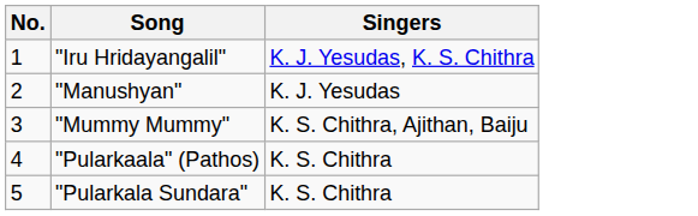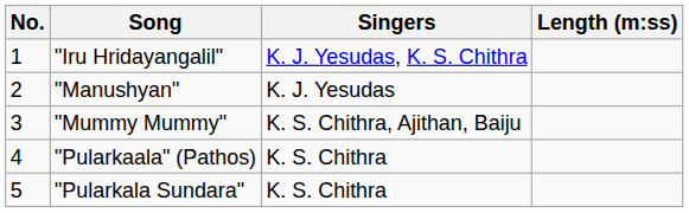 <table class="wikitable" style="font-size:95%;">
 <tr>
 <th>No.</th>
 <th>Song</th>
 <th>Singers</th>
+<th>Length (m:ss)</th>
 </tr>
 <tr>
 <td>1</td>
 <td>"Iru Hridayangalil"</td>
 <td><a href='#'>K. J. Yesudas</a>, <a href='#'>K. S. Chithra</a></td>
+<td></td>
 </tr>
 <tr>
 <td>2</td>
 <td>"Manushyan"</td>
 <td>K. J. Yesudas</td>
+<td></td>
 </tr>
 <tr>
 <td>3</td>
 <td>"Mummy Mummy"</td>
 <td>K. S. Chithra, Ajithan, Baiju</td>
+<td></td>
 </tr>
 <tr>
 <td>4</td>
 <td>"Pularkaala" (Pathos)</td>
 <td>K. S. Chithra</td>
+<td></td>
 </tr>
 <tr>
 <td>5</td>
 <td>"Pularkala Sundara"</td>
 <td>K. S. Chithra</td>
+<td></td>
 </tr>
 </table>
